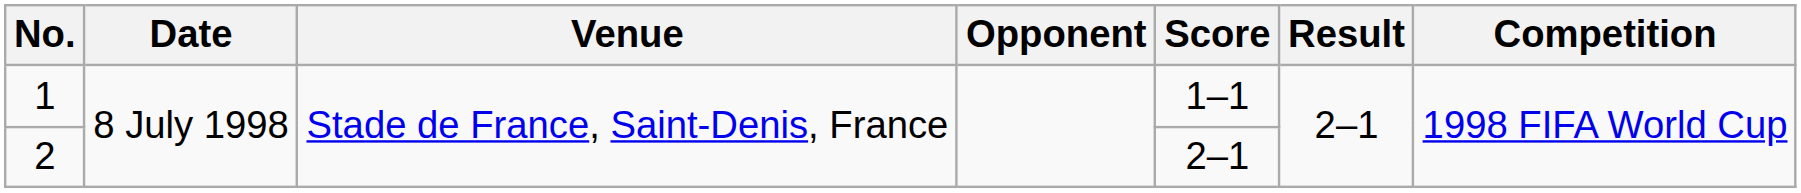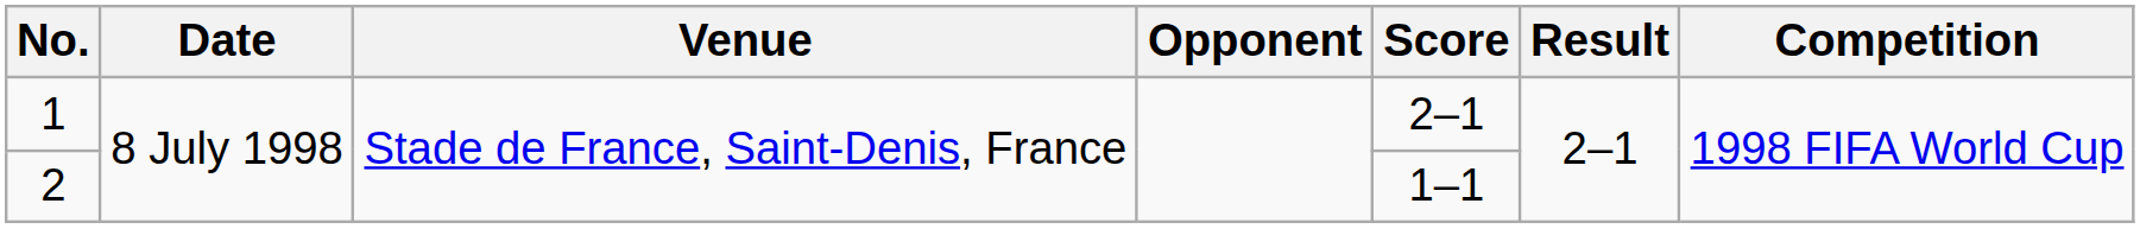 <table class="wikitable sortable">
 <tr>
 <th scope="col">No.</th>
 <th scope="col">Date</th>
 <th scope="col">Venue</th>
 <th scope="col">Opponent</th>
 <th scope="col">Score</th>
 <th scope="col">Result</th>
 <th scope="col">Competition</th>
 </tr>
 <tr>
 <td align="center">1</td>
 <td rowspan="2">8 July 1998</td>
 <td rowspan="2"><a href='#'>Stade de France</a>, <a href='#'>Saint-Denis</a>, France</td>
 <td rowspan="2"></td>
-<td align="center">1–1</td>
+<td align="center">2–1</td>
 <td rowspan="2" align="center">2–1</td>
 <td rowspan="2"><a href='#'>1998 FIFA World Cup</a></td>
 </tr>
 <tr>
 <td align="center">2</td>
-<td align="center">2–1</td>
+<td align="center">1–1</td>
 </tr>
 </table>
